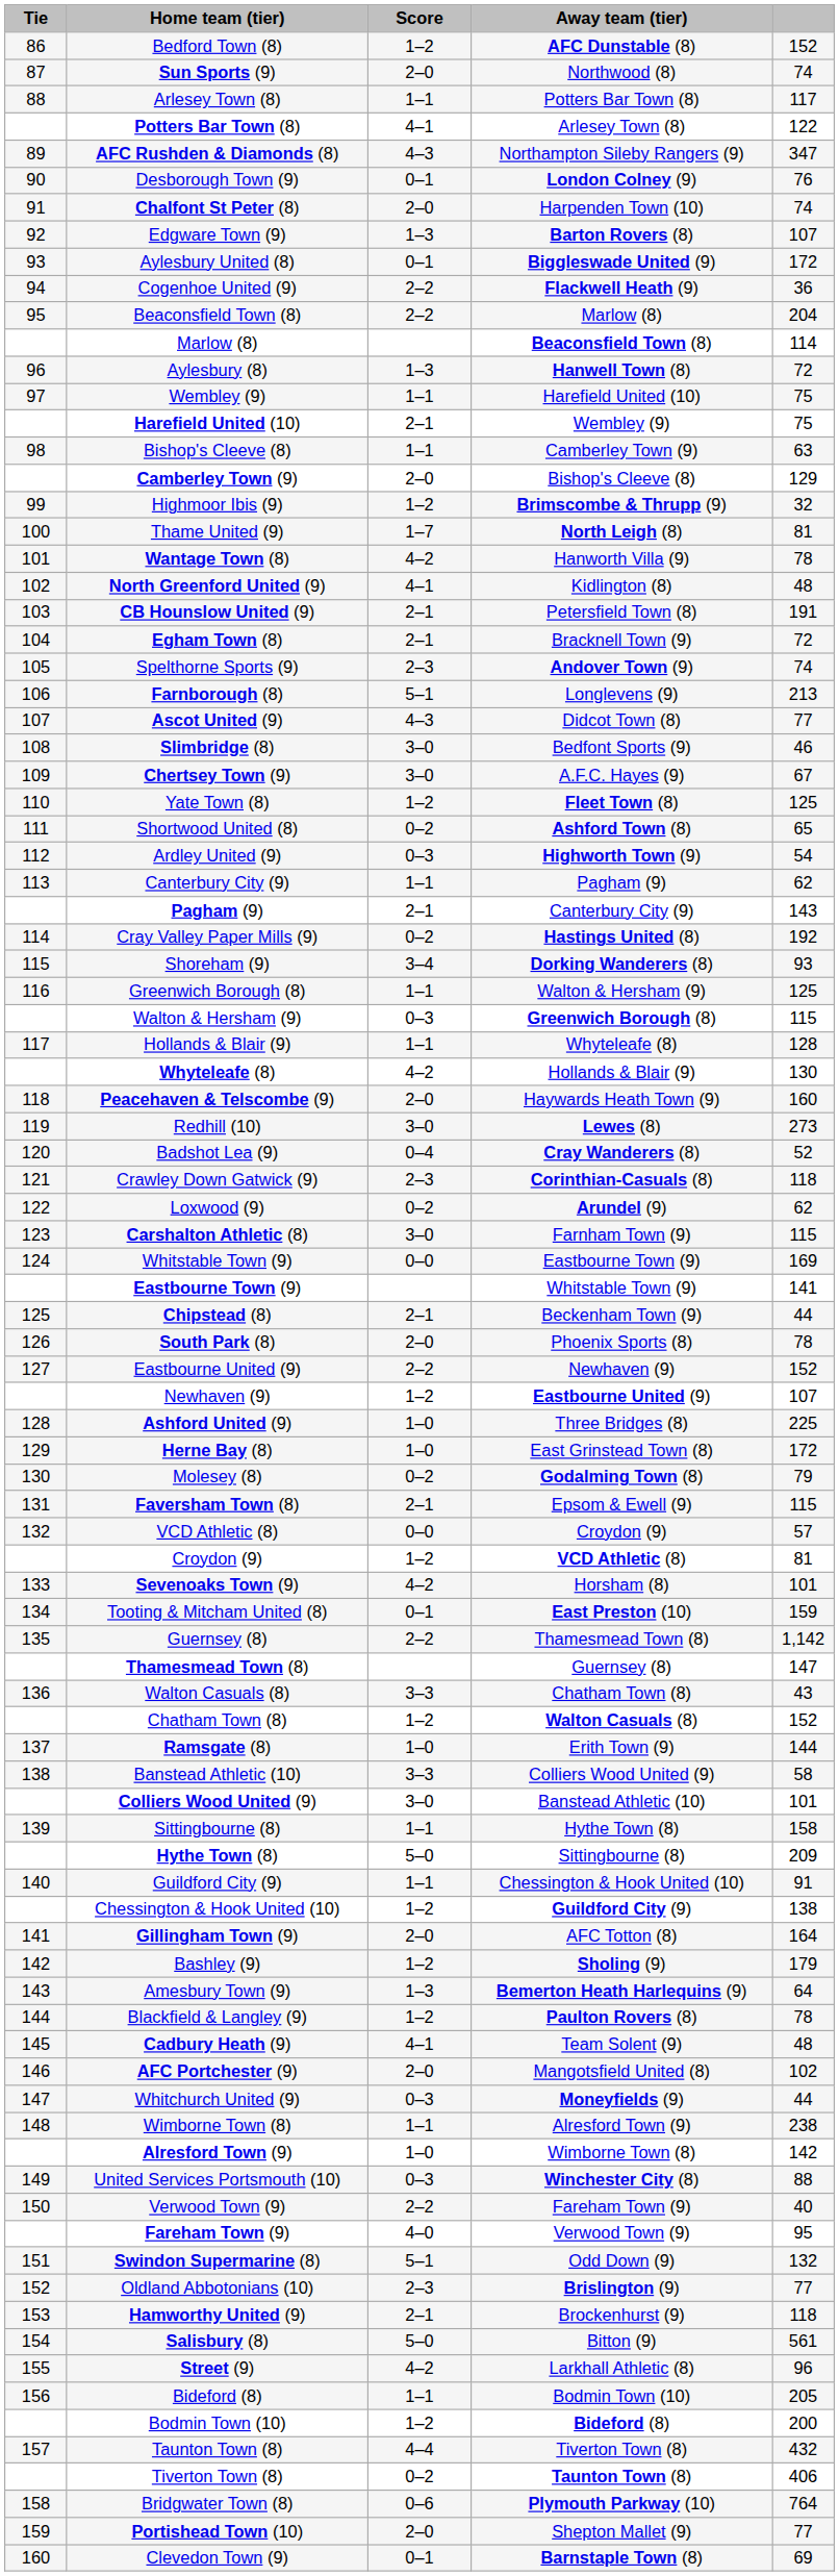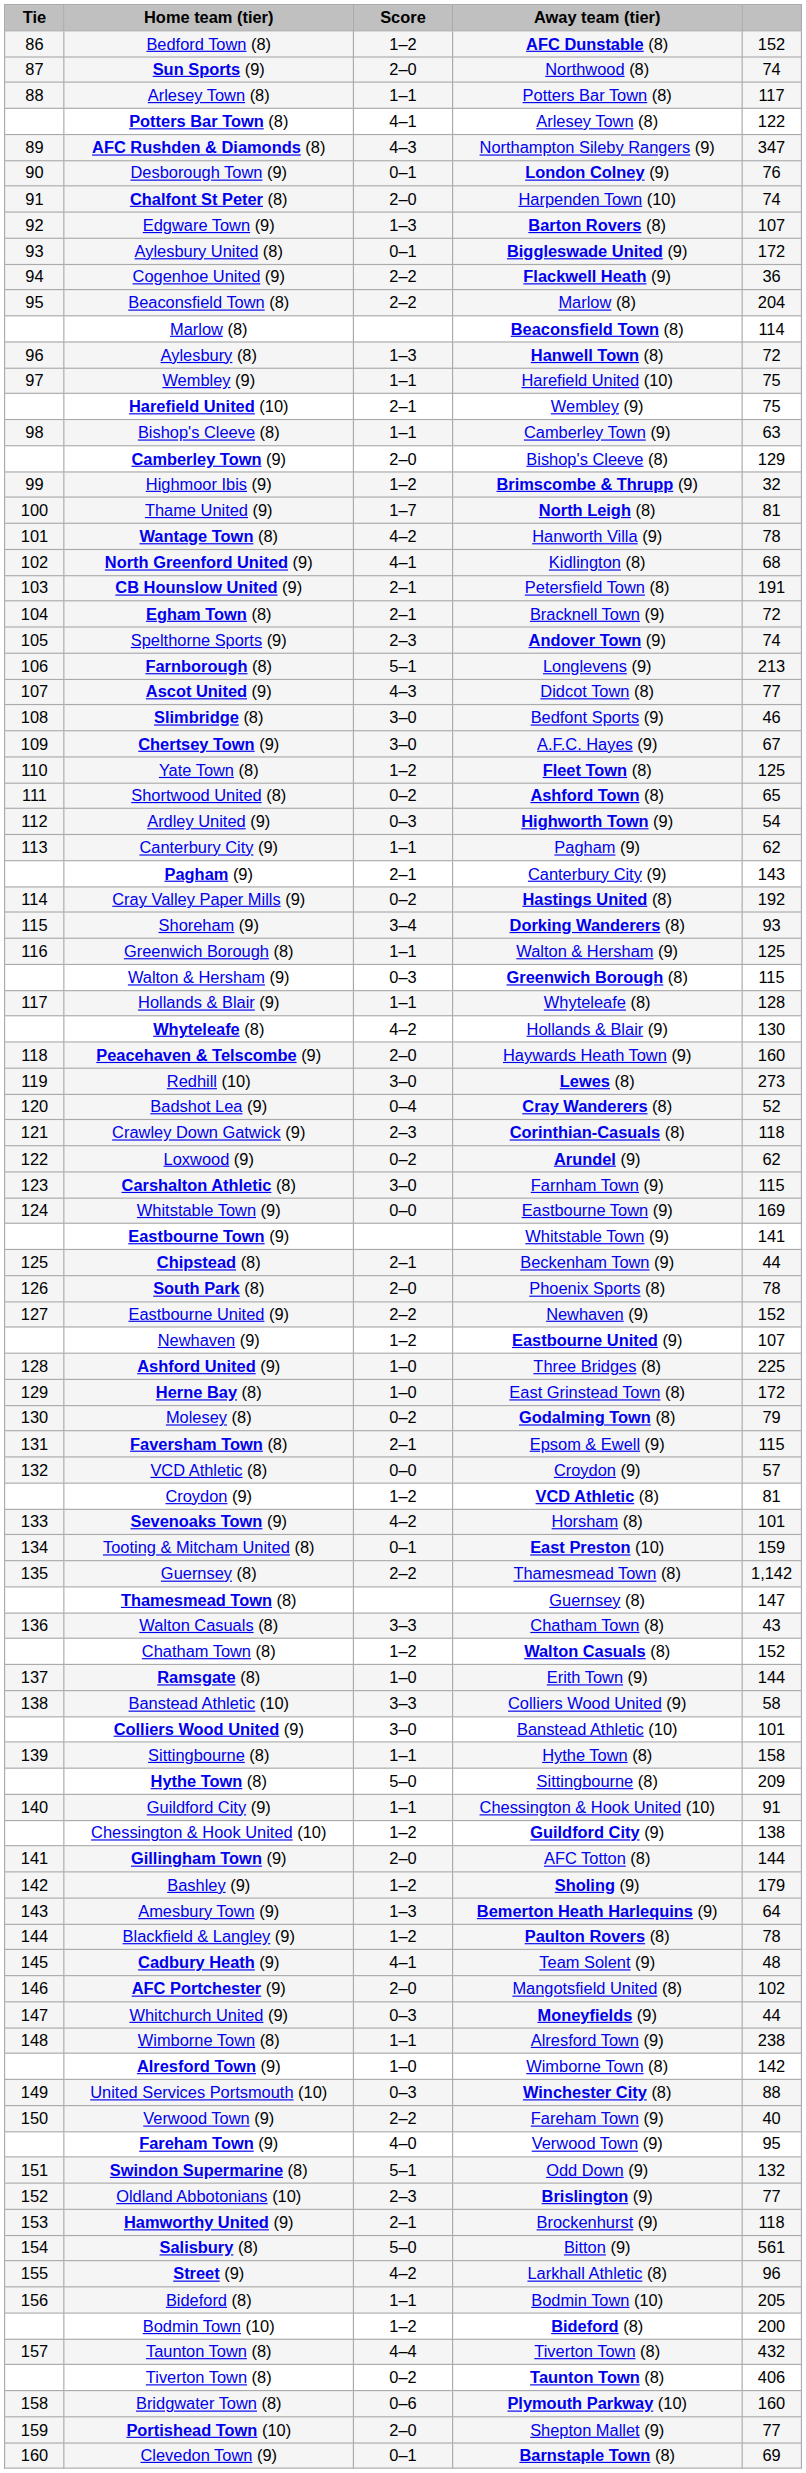 <table class="wikitable" style="width: 700px; background:WhiteSmoke; text-align:center; font-size:90%">
 <tr>
 <td scope="col" style="width:  7.50%; background:silver;"><strong>Tie</strong></td>
 <td scope="col" style="width: 36.25%; background:silver;"><strong>Home team (tier)</strong></td>
 <td scope="col" style="width: 12.50%; background:silver;"><strong>Score</strong></td>
 <td scope="col" style="width: 36.25%; background:silver;"><strong>Away team (tier)</strong></td>
 <td scope="col" style="width:  7.50%; background:silver;"><strong></strong></td>
 </tr>
 <tr>
 <td>86</td>
 <td><a href='#'>Bedford Town</a> (8)</td>
 <td>1–2</td>
 <td><strong><a href='#'>AFC Dunstable</a></strong> (8)</td>
 <td>152</td>
 </tr>
 <tr>
 <td>87</td>
 <td><strong><a href='#'>Sun Sports</a></strong> (9)</td>
 <td>2–0</td>
 <td><a href='#'>Northwood</a> (8)</td>
 <td>74</td>
 </tr>
 <tr>
 <td>88</td>
 <td><a href='#'>Arlesey Town</a> (8)</td>
 <td>1–1</td>
 <td><a href='#'>Potters Bar Town</a> (8)</td>
 <td>117</td>
 </tr>
 <tr style="background:white;">
 <td><em></em></td>
 <td><strong><a href='#'>Potters Bar Town</a></strong> (8)</td>
 <td>4–1</td>
 <td><a href='#'>Arlesey Town</a> (8)</td>
 <td>122</td>
 </tr>
 <tr>
 <td>89</td>
 <td><strong><a href='#'>AFC Rushden & Diamonds</a></strong> (8)</td>
 <td>4–3</td>
 <td><a href='#'>Northampton Sileby Rangers</a> (9)</td>
 <td>347</td>
 </tr>
 <tr>
 <td>90</td>
 <td><a href='#'>Desborough Town</a> (9)</td>
 <td>0–1</td>
 <td><strong><a href='#'>London Colney</a></strong> (9)</td>
 <td>76</td>
 </tr>
 <tr>
 <td>91</td>
 <td><strong><a href='#'>Chalfont St Peter</a></strong> (8)</td>
 <td>2–0</td>
 <td><a href='#'>Harpenden Town</a> (10)</td>
 <td>74</td>
 </tr>
 <tr>
 <td>92</td>
 <td><a href='#'>Edgware Town</a> (9)</td>
 <td>1–3</td>
 <td><strong><a href='#'>Barton Rovers</a></strong> (8)</td>
 <td>107</td>
 </tr>
 <tr>
 <td>93</td>
 <td><a href='#'>Aylesbury United</a> (8)</td>
 <td>0–1</td>
 <td><strong><a href='#'>Biggleswade United</a></strong> (9)</td>
 <td>172</td>
 </tr>
 <tr>
 <td>94</td>
 <td><a href='#'>Cogenhoe United</a> (9)</td>
 <td>2–2</td>
 <td><strong><a href='#'>Flackwell Heath</a></strong> (9)</td>
 <td>36</td>
 </tr>
 <tr>
 <td>95</td>
 <td><a href='#'>Beaconsfield Town</a> (8)</td>
 <td>2–2</td>
 <td><a href='#'>Marlow</a> (8)</td>
 <td>204</td>
 </tr>
 <tr style="background:white;">
 <td><em></em></td>
 <td><a href='#'>Marlow</a> (8)</td>
 <td></td>
 <td><strong><a href='#'>Beaconsfield Town</a></strong> (8)</td>
 <td>114</td>
 </tr>
 <tr>
 <td>96</td>
 <td><a href='#'>Aylesbury</a> (8)</td>
 <td>1–3</td>
 <td><strong><a href='#'>Hanwell Town</a></strong> (8)</td>
 <td>72</td>
 </tr>
 <tr>
 <td>97</td>
 <td><a href='#'>Wembley</a> (9)</td>
 <td>1–1</td>
 <td><a href='#'>Harefield United</a> (10)</td>
 <td>75</td>
 </tr>
 <tr style="background:white;">
 <td><em></em></td>
 <td><strong><a href='#'>Harefield United</a></strong> (10)</td>
 <td>2–1</td>
 <td><a href='#'>Wembley</a> (9)</td>
 <td>75</td>
 </tr>
 <tr>
 <td>98</td>
 <td><a href='#'>Bishop's Cleeve</a> (8)</td>
 <td>1–1</td>
 <td><a href='#'>Camberley Town</a> (9)</td>
 <td>63</td>
 </tr>
 <tr style="background:white;">
 <td><em></em></td>
 <td><strong><a href='#'>Camberley Town</a></strong> (9)</td>
 <td>2–0</td>
 <td><a href='#'>Bishop's Cleeve</a> (8)</td>
 <td>129</td>
 </tr>
 <tr>
 <td>99</td>
 <td><a href='#'>Highmoor Ibis</a> (9)</td>
 <td>1–2</td>
 <td><strong><a href='#'>Brimscombe & Thrupp</a></strong> (9)</td>
 <td>32</td>
 </tr>
 <tr>
 <td>100</td>
 <td><a href='#'>Thame United</a> (9)</td>
 <td>1–7</td>
 <td><strong><a href='#'>North Leigh</a></strong> (8)</td>
 <td>81</td>
 </tr>
 <tr>
 <td>101</td>
 <td><strong><a href='#'>Wantage Town</a></strong> (8)</td>
 <td>4–2</td>
 <td><a href='#'>Hanworth Villa</a> (9)</td>
 <td>78</td>
 </tr>
 <tr>
 <td>102</td>
 <td><strong><a href='#'>North Greenford United</a></strong> (9)</td>
 <td>4–1</td>
 <td><a href='#'>Kidlington</a> (8)</td>
-<td>48</td>
+<td>68</td>
 </tr>
 <tr>
 <td>103</td>
 <td><strong><a href='#'>CB Hounslow United</a></strong> (9)</td>
 <td>2–1</td>
 <td><a href='#'>Petersfield Town</a> (8)</td>
 <td>191</td>
 </tr>
 <tr>
 <td>104</td>
 <td><strong><a href='#'>Egham Town</a></strong> (8)</td>
 <td>2–1</td>
 <td><a href='#'>Bracknell Town</a> (9)</td>
 <td>72</td>
 </tr>
 <tr>
 <td>105</td>
 <td><a href='#'>Spelthorne Sports</a> (9)</td>
 <td>2–3</td>
 <td><strong><a href='#'>Andover Town</a></strong> (9)</td>
 <td>74</td>
 </tr>
 <tr>
 <td>106</td>
 <td><strong><a href='#'>Farnborough</a></strong> (8)</td>
 <td>5–1</td>
 <td><a href='#'>Longlevens</a> (9)</td>
 <td>213</td>
 </tr>
 <tr>
 <td>107</td>
 <td><strong><a href='#'>Ascot United</a></strong> (9)</td>
 <td>4–3</td>
 <td><a href='#'>Didcot Town</a> (8)</td>
 <td>77</td>
 </tr>
 <tr>
 <td>108</td>
 <td><strong><a href='#'>Slimbridge</a></strong> (8)</td>
 <td>3–0</td>
 <td><a href='#'>Bedfont Sports</a> (9)</td>
 <td>46</td>
 </tr>
 <tr>
 <td>109</td>
 <td><strong><a href='#'>Chertsey Town</a></strong> (9)</td>
 <td>3–0</td>
 <td><a href='#'>A.F.C. Hayes</a> (9)</td>
 <td>67</td>
 </tr>
 <tr>
 <td>110</td>
 <td><a href='#'>Yate Town</a> (8)</td>
 <td>1–2</td>
 <td><strong><a href='#'>Fleet Town</a></strong> (8)</td>
 <td>125</td>
 </tr>
 <tr>
 <td>111</td>
 <td><a href='#'>Shortwood United</a> (8)</td>
 <td>0–2</td>
 <td><strong><a href='#'>Ashford Town</a></strong> (8)</td>
 <td>65</td>
 </tr>
 <tr>
 <td>112</td>
 <td><a href='#'>Ardley United</a> (9)</td>
 <td>0–3</td>
 <td><strong><a href='#'>Highworth Town</a></strong> (9)</td>
 <td>54</td>
 </tr>
 <tr>
 <td>113</td>
 <td><a href='#'>Canterbury City</a> (9)</td>
 <td>1–1</td>
 <td><a href='#'>Pagham</a> (9)</td>
 <td>62</td>
 </tr>
 <tr style="background:white;">
 <td><em></em></td>
 <td><strong><a href='#'>Pagham</a></strong> (9)</td>
 <td>2–1</td>
 <td><a href='#'>Canterbury City</a> (9)</td>
 <td>143</td>
 </tr>
 <tr>
 <td>114</td>
 <td><a href='#'>Cray Valley Paper Mills</a> (9)</td>
 <td>0–2</td>
 <td><strong><a href='#'>Hastings United</a></strong> (8)</td>
 <td>192</td>
 </tr>
 <tr>
 <td>115</td>
 <td><a href='#'>Shoreham</a> (9)</td>
 <td>3–4</td>
 <td><strong><a href='#'>Dorking Wanderers</a></strong> (8)</td>
 <td>93</td>
 </tr>
 <tr>
 <td>116</td>
 <td><a href='#'>Greenwich Borough</a> (8)</td>
 <td>1–1</td>
 <td><a href='#'>Walton & Hersham</a> (9)</td>
 <td>125</td>
 </tr>
 <tr style="background:white;">
 <td><em></em></td>
 <td><a href='#'>Walton & Hersham</a> (9)</td>
 <td>0–3</td>
 <td><strong><a href='#'>Greenwich Borough</a></strong> (8)</td>
 <td>115</td>
 </tr>
 <tr>
 <td>117</td>
 <td><a href='#'>Hollands & Blair</a> (9)</td>
 <td>1–1</td>
 <td><a href='#'>Whyteleafe</a> (8)</td>
 <td>128</td>
 </tr>
 <tr style="background:white;">
 <td><em></em></td>
 <td><strong><a href='#'>Whyteleafe</a></strong> (8)</td>
 <td>4–2</td>
 <td><a href='#'>Hollands & Blair</a> (9)</td>
 <td>130</td>
 </tr>
 <tr>
 <td>118</td>
 <td><strong><a href='#'>Peacehaven & Telscombe</a></strong> (9)</td>
 <td>2–0</td>
 <td><a href='#'>Haywards Heath Town</a> (9)</td>
 <td>160</td>
 </tr>
 <tr>
 <td>119</td>
 <td><a href='#'>Redhill</a> (10)</td>
 <td>3–0</td>
 <td><strong><a href='#'>Lewes</a></strong> (8)</td>
 <td>273</td>
 </tr>
 <tr>
 <td>120</td>
 <td><a href='#'>Badshot Lea</a> (9)</td>
 <td>0–4</td>
 <td><strong><a href='#'>Cray Wanderers</a></strong> (8)</td>
 <td>52</td>
 </tr>
 <tr>
 <td>121</td>
 <td><a href='#'>Crawley Down Gatwick</a> (9)</td>
 <td>2–3</td>
 <td><strong><a href='#'>Corinthian-Casuals</a></strong> (8)</td>
 <td>118</td>
 </tr>
 <tr>
 <td>122</td>
 <td><a href='#'>Loxwood</a> (9)</td>
 <td>0–2</td>
 <td><strong><a href='#'>Arundel</a></strong> (9)</td>
 <td>62</td>
 </tr>
 <tr>
 <td>123</td>
 <td><strong><a href='#'>Carshalton Athletic</a></strong> (8)</td>
 <td>3–0</td>
 <td><a href='#'>Farnham Town</a> (9)</td>
 <td>115</td>
 </tr>
 <tr>
 <td>124</td>
 <td><a href='#'>Whitstable Town</a> (9)</td>
 <td>0–0</td>
 <td><a href='#'>Eastbourne Town</a> (9)</td>
 <td>169</td>
 </tr>
 <tr style="background:white;">
 <td><em></em></td>
 <td><strong><a href='#'>Eastbourne Town</a></strong> (9)</td>
 <td></td>
 <td><a href='#'>Whitstable Town</a> (9)</td>
 <td>141</td>
 </tr>
 <tr>
 <td>125</td>
 <td><strong><a href='#'>Chipstead</a></strong> (8)</td>
 <td>2–1</td>
 <td><a href='#'>Beckenham Town</a> (9)</td>
 <td>44</td>
 </tr>
 <tr>
 <td>126</td>
 <td><strong><a href='#'>South Park</a></strong> (8)</td>
 <td>2–0</td>
 <td><a href='#'>Phoenix Sports</a> (8)</td>
 <td>78</td>
 </tr>
 <tr>
 <td>127</td>
 <td><a href='#'>Eastbourne United</a> (9)</td>
 <td>2–2</td>
 <td><a href='#'>Newhaven</a> (9)</td>
 <td>152</td>
 </tr>
 <tr style="background:white;">
 <td><em></em></td>
 <td><a href='#'>Newhaven</a> (9)</td>
 <td>1–2</td>
 <td><strong><a href='#'>Eastbourne United</a></strong> (9)</td>
 <td>107</td>
 </tr>
 <tr>
 <td>128</td>
 <td><strong><a href='#'>Ashford United</a></strong> (9)</td>
 <td>1–0</td>
 <td><a href='#'>Three Bridges</a> (8)</td>
 <td>225</td>
 </tr>
 <tr>
 <td>129</td>
 <td><strong><a href='#'>Herne Bay</a></strong> (8)</td>
 <td>1–0</td>
 <td><a href='#'>East Grinstead Town</a> (8)</td>
 <td>172</td>
 </tr>
 <tr>
 <td>130</td>
 <td><a href='#'>Molesey</a> (8)</td>
 <td>0–2</td>
 <td><strong><a href='#'>Godalming Town</a></strong> (8)</td>
 <td>79</td>
 </tr>
 <tr>
 <td>131</td>
 <td><strong><a href='#'>Faversham Town</a></strong> (8)</td>
 <td>2–1</td>
 <td><a href='#'>Epsom & Ewell</a> (9)</td>
 <td>115</td>
 </tr>
 <tr>
 <td>132</td>
 <td><a href='#'>VCD Athletic</a> (8)</td>
 <td>0–0</td>
 <td><a href='#'>Croydon</a> (9)</td>
 <td>57</td>
 </tr>
 <tr style="background:white;">
 <td><em></em></td>
 <td><a href='#'>Croydon</a> (9)</td>
 <td>1–2</td>
 <td><strong><a href='#'>VCD Athletic</a></strong> (8)</td>
 <td>81</td>
 </tr>
 <tr>
 <td>133</td>
 <td><strong><a href='#'>Sevenoaks Town</a></strong> (9)</td>
 <td>4–2</td>
 <td><a href='#'>Horsham</a> (8)</td>
 <td>101</td>
 </tr>
 <tr>
 <td>134</td>
 <td><a href='#'>Tooting & Mitcham United</a> (8)</td>
 <td>0–1</td>
 <td><strong><a href='#'>East Preston</a></strong> (10)</td>
 <td>159</td>
 </tr>
 <tr>
 <td>135</td>
 <td><a href='#'>Guernsey</a> (8)</td>
 <td>2–2</td>
 <td><a href='#'>Thamesmead Town</a> (8)</td>
 <td>1,142</td>
 </tr>
 <tr style="background:white;">
 <td><em></em></td>
 <td><strong><a href='#'>Thamesmead Town</a></strong> (8)</td>
 <td></td>
 <td><a href='#'>Guernsey</a> (8)</td>
 <td>147</td>
 </tr>
 <tr>
 <td>136</td>
 <td><a href='#'>Walton Casuals</a> (8)</td>
 <td>3–3</td>
 <td><a href='#'>Chatham Town</a> (8)</td>
 <td>43</td>
 </tr>
 <tr style="background:white;">
 <td><em></em></td>
 <td><a href='#'>Chatham Town</a> (8)</td>
 <td>1–2</td>
 <td><strong><a href='#'>Walton Casuals</a></strong> (8)</td>
 <td>152</td>
 </tr>
 <tr>
 <td>137</td>
 <td><strong><a href='#'>Ramsgate</a></strong> (8)</td>
 <td>1–0</td>
 <td><a href='#'>Erith Town</a> (9)</td>
 <td>144</td>
 </tr>
 <tr>
 <td>138</td>
 <td><a href='#'>Banstead Athletic</a> (10)</td>
 <td>3–3</td>
 <td><a href='#'>Colliers Wood United</a> (9)</td>
 <td>58</td>
 </tr>
 <tr style="background:white;">
 <td><em></em></td>
 <td><strong><a href='#'>Colliers Wood United</a></strong> (9)</td>
 <td>3–0</td>
 <td><a href='#'>Banstead Athletic</a> (10)</td>
 <td>101</td>
 </tr>
 <tr>
 <td>139</td>
 <td><a href='#'>Sittingbourne</a> (8)</td>
 <td>1–1</td>
 <td><a href='#'>Hythe Town</a> (8)</td>
 <td>158</td>
 </tr>
 <tr style="background:white;">
 <td><em></em></td>
 <td><strong><a href='#'>Hythe Town</a></strong> (8)</td>
 <td>5–0</td>
 <td><a href='#'>Sittingbourne</a> (8)</td>
 <td>209</td>
 </tr>
 <tr>
 <td>140</td>
 <td><a href='#'>Guildford City</a> (9)</td>
 <td>1–1</td>
 <td><a href='#'>Chessington & Hook United</a> (10)</td>
 <td>91</td>
 </tr>
 <tr style="background:white;">
 <td><em></em></td>
 <td><a href='#'>Chessington & Hook United</a> (10)</td>
 <td>1–2</td>
 <td><strong><a href='#'>Guildford City</a></strong> (9)</td>
 <td>138</td>
 </tr>
 <tr>
 <td>141</td>
 <td><strong><a href='#'>Gillingham Town</a></strong> (9)</td>
 <td>2–0</td>
 <td><a href='#'>AFC Totton</a> (8)</td>
-<td>164</td>
+<td>144</td>
 </tr>
 <tr>
 <td>142</td>
 <td><a href='#'>Bashley</a> (9)</td>
 <td>1–2</td>
 <td><strong><a href='#'>Sholing</a></strong> (9)</td>
 <td>179</td>
 </tr>
 <tr>
 <td>143</td>
 <td><a href='#'>Amesbury Town</a> (9)</td>
 <td>1–3</td>
 <td><strong><a href='#'>Bemerton Heath Harlequins</a></strong> (9)</td>
 <td>64</td>
 </tr>
 <tr>
 <td>144</td>
 <td><a href='#'>Blackfield & Langley</a> (9)</td>
 <td>1–2</td>
 <td><strong><a href='#'>Paulton Rovers</a></strong> (8)</td>
 <td>78</td>
 </tr>
 <tr>
 <td>145</td>
 <td><strong><a href='#'>Cadbury Heath</a></strong> (9)</td>
 <td>4–1</td>
 <td><a href='#'>Team Solent</a> (9)</td>
 <td>48</td>
 </tr>
 <tr>
 <td>146</td>
 <td><strong><a href='#'>AFC Portchester</a></strong> (9)</td>
 <td>2–0</td>
 <td><a href='#'>Mangotsfield United</a> (8)</td>
 <td>102</td>
 </tr>
 <tr>
 <td>147</td>
 <td><a href='#'>Whitchurch United</a> (9)</td>
 <td>0–3</td>
 <td><strong><a href='#'>Moneyfields</a></strong> (9)</td>
 <td>44</td>
 </tr>
 <tr>
 <td>148</td>
 <td><a href='#'>Wimborne Town</a> (8)</td>
 <td>1–1</td>
 <td><a href='#'>Alresford Town</a> (9)</td>
 <td>238</td>
 </tr>
 <tr style="background:white;">
 <td><em></em></td>
 <td><strong><a href='#'>Alresford Town</a></strong> (9)</td>
 <td>1–0 </td>
 <td><a href='#'>Wimborne Town</a> (8)</td>
 <td>142</td>
 </tr>
 <tr>
 <td>149</td>
 <td><a href='#'>United Services Portsmouth</a> (10)</td>
 <td>0–3</td>
 <td><strong><a href='#'>Winchester City</a></strong> (8)</td>
 <td>88</td>
 </tr>
 <tr>
 <td>150</td>
 <td><a href='#'>Verwood Town</a> (9)</td>
 <td>2–2</td>
 <td><a href='#'>Fareham Town</a> (9)</td>
 <td>40</td>
 </tr>
 <tr style="background:white;">
 <td><em></em></td>
 <td><strong><a href='#'>Fareham Town</a></strong> (9)</td>
 <td>4–0</td>
 <td><a href='#'>Verwood Town</a> (9)</td>
 <td>95</td>
 </tr>
 <tr>
 <td>151</td>
 <td><strong><a href='#'>Swindon Supermarine</a></strong> (8)</td>
 <td>5–1</td>
 <td><a href='#'>Odd Down</a> (9)</td>
 <td>132</td>
 </tr>
 <tr>
 <td>152</td>
 <td><a href='#'>Oldland Abbotonians</a> (10)</td>
 <td>2–3</td>
 <td><strong><a href='#'>Brislington</a></strong> (9)</td>
 <td>77</td>
 </tr>
 <tr>
 <td>153</td>
 <td><strong><a href='#'>Hamworthy United</a></strong> (9)</td>
 <td>2–1</td>
 <td><a href='#'>Brockenhurst</a> (9)</td>
 <td>118</td>
 </tr>
 <tr>
 <td>154</td>
 <td><strong><a href='#'>Salisbury</a></strong> (8)</td>
 <td>5–0</td>
 <td><a href='#'>Bitton</a> (9)</td>
 <td>561</td>
 </tr>
 <tr>
 <td>155</td>
 <td><strong><a href='#'>Street</a></strong> (9)</td>
 <td>4–2</td>
 <td><a href='#'>Larkhall Athletic</a> (8)</td>
 <td>96</td>
 </tr>
 <tr>
 <td>156</td>
 <td><a href='#'>Bideford</a> (8)</td>
 <td>1–1</td>
 <td><a href='#'>Bodmin Town</a> (10)</td>
 <td>205</td>
 </tr>
 <tr style="background:white;">
 <td><em></em></td>
 <td><a href='#'>Bodmin Town</a> (10)</td>
 <td>1–2</td>
 <td><strong><a href='#'>Bideford</a></strong> (8)</td>
 <td>200</td>
 </tr>
 <tr>
 <td>157</td>
 <td><a href='#'>Taunton Town</a> (8)</td>
 <td>4–4</td>
 <td><a href='#'>Tiverton Town</a> (8)</td>
 <td>432</td>
 </tr>
 <tr style="background:white;">
 <td><em></em></td>
 <td><a href='#'>Tiverton Town</a> (8)</td>
 <td>0–2</td>
 <td><strong><a href='#'>Taunton Town</a></strong> (8)</td>
 <td>406</td>
 </tr>
 <tr>
 <td>158</td>
 <td><a href='#'>Bridgwater Town</a> (8)</td>
 <td>0–6</td>
 <td><strong><a href='#'>Plymouth Parkway</a></strong> (10)</td>
-<td>764</td>
+<td>160</td>
 </tr>
 <tr>
 <td>159</td>
 <td><strong><a href='#'>Portishead Town</a></strong> (10)</td>
 <td>2–0</td>
 <td><a href='#'>Shepton Mallet</a> (9)</td>
 <td>77</td>
 </tr>
 <tr>
 <td>160</td>
 <td><a href='#'>Clevedon Town</a> (9)</td>
 <td>0–1</td>
 <td><strong><a href='#'>Barnstaple Town</a></strong> (8)</td>
 <td>69</td>
 </tr>
 </table>
